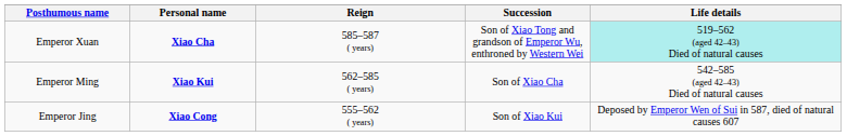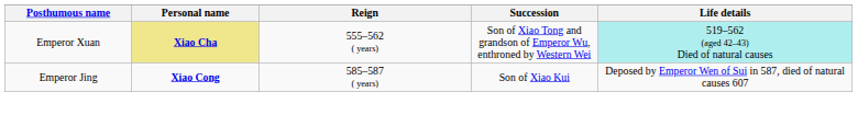 <table class="wikitable plainrowheaders" style="text-align:center; width:100%;">
 <tr>
 </tr>
 <tr>
 <th scope="col" width="15%"><a href='#'>Posthumous name</a></th>
 <th scope="col" width="15%">Personal name</th>
 <th scope="col" width="25%">Reign</th>
 <th scope="col" width="15%">Succession</th>
 <th scope="col" width="30%">Life details</th>
 </tr>
 <tr>
 <td>Emperor Xuan<br></td>
-<td><strong><a href='#'>Xiao Cha</a></strong><br></td>
-<td>585–587<br><small>( years)</small><br><small></small></td>
+<td style="background: khaki;"><strong><a href='#'>Xiao Cha</a></strong><br></td>
+<td>555–562<br><small>( years)</small><br><small></small></td>
 <td>Son of <a href='#'>Xiao Tong</a> and grandson of <a href='#'>Emperor Wu</a>, enthroned by <a href='#'>Western Wei</a></td>
 <td style="background: paleturquoise;">519–562<br><small>(aged 42–43)</small><br>Died of natural causes</td>
 </tr>
 <tr>
-<td>Emperor Ming<br></td>
-<td><strong><a href='#'>Xiao Kui</a></strong><br></td>
-<td>562–585<br><small>( years)</small><br><small></small></td>
-<td>Son of <a href='#'>Xiao Cha</a></td>
-<td>542–585<br><small>(aged 42–43)</small><br>Died of natural causes</td>
-</tr>
-<tr>
 <td>Emperor Jing<br></td>
 <td><strong><a href='#'>Xiao Cong</a></strong><br></td>
-<td>555–562<br><small>( years)</small><br><small></small></td>
+<td>585–587<br><small>( years)</small><br><small></small></td>
 <td>Son of <a href='#'>Xiao Kui</a></td>
 <td>Deposed by <a href='#'>Emperor Wen of Sui</a> in 587, died of natural causes  607</td>
 </tr>
 </table>
